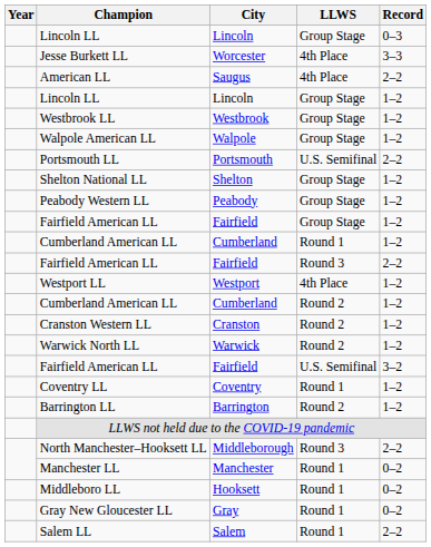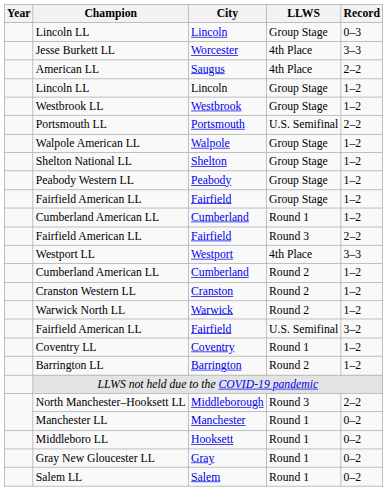 <table class="wikitable">
 <tr>
 <th>Year</th>
 <th>Champion</th>
 <th>City</th>
 <th>LLWS</th>
 <th>Record</th>
 </tr>
 <tr>
 <td></td>
 <td>Lincoln LL</td>
 <td> <a href='#'>Lincoln</a></td>
 <td>Group Stage</td>
 <td>0–3</td>
 </tr>
 <tr>
 <td></td>
 <td>Jesse Burkett LL</td>
 <td> <a href='#'>Worcester</a></td>
 <td>4th Place</td>
 <td>3–3</td>
 </tr>
 <tr>
 <td></td>
 <td>American LL</td>
 <td> <a href='#'>Saugus</a></td>
 <td>4th Place</td>
 <td>2–2</td>
 </tr>
 <tr>
 <td></td>
 <td>Lincoln LL</td>
 <td> Lincoln</td>
 <td>Group Stage</td>
 <td>1–2</td>
 </tr>
 <tr>
 <td></td>
 <td>Westbrook LL</td>
 <td> <a href='#'>Westbrook</a></td>
 <td>Group Stage</td>
 <td>1–2</td>
 </tr>
 <tr>
 <td></td>
+<td>Portsmouth LL</td>
+<td> <a href='#'>Portsmouth</a></td>
+<td>U.S. Semifinal</td>
+<td>2–2</td>
+</tr>
+<tr>
+<td></td>
 <td>Walpole American LL</td>
 <td> <a href='#'>Walpole</a></td>
 <td>Group Stage</td>
 <td>1–2</td>
-</tr>
-<tr>
-<td></td>
-<td>Portsmouth LL</td>
-<td> <a href='#'>Portsmouth</a></td>
-<td>U.S. Semifinal</td>
-<td>2–2</td>
 </tr>
 <tr>
 <td></td>
 <td>Shelton National LL</td>
 <td> <a href='#'>Shelton</a></td>
 <td>Group Stage</td>
 <td>1–2</td>
 </tr>
 <tr>
 <td></td>
 <td>Peabody Western LL</td>
 <td> <a href='#'>Peabody</a></td>
 <td>Group Stage</td>
 <td>1–2</td>
 </tr>
 <tr>
 <td></td>
 <td>Fairfield American LL</td>
 <td> <a href='#'>Fairfield</a></td>
 <td>Group Stage</td>
 <td>1–2</td>
 </tr>
 <tr>
 <td></td>
 <td>Cumberland American LL</td>
 <td> <a href='#'>Cumberland</a></td>
 <td>Round 1</td>
 <td>1–2</td>
 </tr>
 <tr>
 <td></td>
 <td>Fairfield American LL</td>
 <td> <a href='#'>Fairfield</a></td>
 <td>Round 3</td>
 <td>2–2</td>
 </tr>
 <tr>
 <td></td>
 <td>Westport LL</td>
 <td> <a href='#'>Westport</a></td>
 <td>4th Place</td>
-<td>1–2</td>
+<td>3–3</td>
 </tr>
 <tr>
 <td></td>
 <td>Cumberland American LL</td>
 <td> <a href='#'>Cumberland</a></td>
 <td>Round 2</td>
 <td>1–2</td>
 </tr>
 <tr>
 <td></td>
 <td>Cranston Western LL</td>
 <td> <a href='#'>Cranston</a></td>
 <td>Round 2</td>
 <td>1–2</td>
 </tr>
 <tr>
 <td></td>
 <td>Warwick North LL</td>
 <td> <a href='#'>Warwick</a></td>
 <td>Round 2</td>
 <td>1–2</td>
 </tr>
 <tr>
 <td></td>
 <td>Fairfield American LL</td>
 <td> <a href='#'>Fairfield</a></td>
 <td>U.S. Semifinal</td>
 <td>3–2</td>
 </tr>
 <tr>
 <td></td>
 <td>Coventry LL</td>
 <td> <a href='#'>Coventry</a></td>
 <td>Round 1</td>
 <td>1–2</td>
 </tr>
 <tr>
 <td></td>
 <td>Barrington LL</td>
 <td> <a href='#'>Barrington</a></td>
 <td>Round 2</td>
 <td>1–2</td>
 </tr>
 <tr>
 <td></td>
 <td colspan=4 style="background:#e3e3e3;" align=center><em>LLWS not held due to the <a href='#'>COVID-19 pandemic</a></em></td>
 </tr>
 <tr>
 <td rowspan="2"></td>
 <td>North Manchester–Hooksett LL</td>
 <td> <a href='#'>Middleborough</a></td>
 <td>Round 3</td>
 <td>2–2</td>
 </tr>
 <tr>
 <td>Manchester LL</td>
 <td> <a href='#'>Manchester</a></td>
 <td>Round 1</td>
 <td>0–2</td>
 </tr>
 <tr>
 <td></td>
 <td>Middleboro LL</td>
 <td> <a href='#'>Hooksett</a></td>
 <td>Round 1</td>
 <td>0–2</td>
 </tr>
 <tr>
 <td></td>
 <td>Gray New Gloucester LL</td>
 <td> <a href='#'>Gray</a></td>
 <td>Round 1</td>
 <td>0–2</td>
 </tr>
 <tr>
 <td></td>
 <td>Salem LL</td>
 <td> <a href='#'>Salem</a></td>
 <td>Round 1</td>
-<td>2–2</td>
+<td>0–2</td>
 </tr>
 </table>
